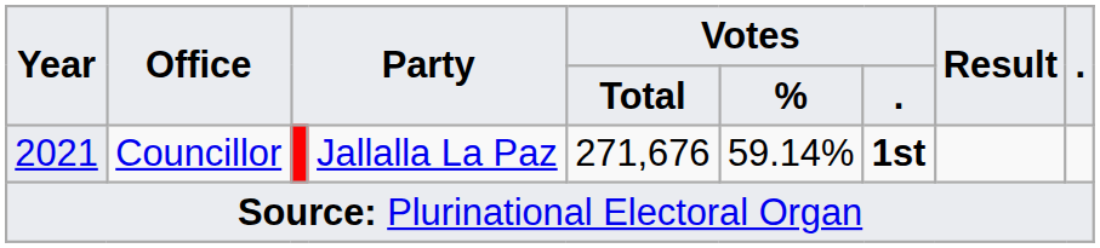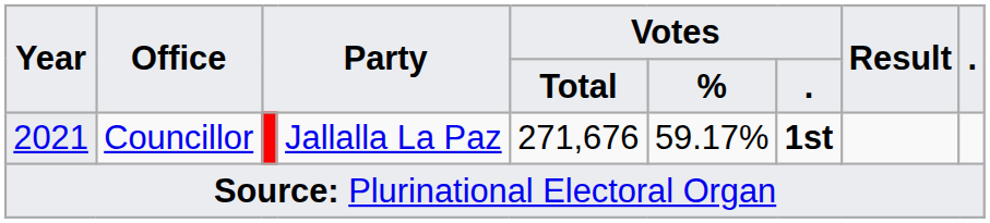 <table class="wikitable" style="font-size:90%; text-align:center;">
 <tr>
 <th style="background-color:#EAECF0;" rowspan=2>Year</th>
 <th style="background-color:#EAECF0;" rowspan=2>Office</th>
 <th style="background-color:#EAECF0;" colspan=2 rowspan=2>Party</th>
 <th style="background-color:#EAECF0;" colspan=3>Votes</th>
 <th style="background-color:#EAECF0;" rowspan=2>Result</th>
 <th style="background-color:#EAECF0;" rowspan=2>.</th>
 </tr>
 <tr>
 <th style="background-color:#EAECF0;">Total</th>
 <th style="background-color:#EAECF0;">%</th>
 <th style="background-color:#EAECF0;">.</th>
 </tr>
 <tr>
 <td style="background-color:#EAECF0;"><a href='#'>2021</a></td>
 <td><a href='#'>Councillor</a></td>
 <td style="background-color:#FD0002;"></td>
 <td><a href='#'>Jallalla La Paz</a></td>
 <td>271,676</td>
-<td>59.14%</td>
+<td>59.17%</td>
 <td><strong>1st</strong></td>
 <td></td>
 <td></td>
 </tr>
 <tr>
 <td style="background-color:#EAECF0;" colspan=9><strong>Source:</strong> <a href='#'>Plurinational Electoral Organ</a>  </td>
 </tr>
 </table>
